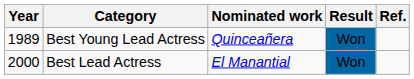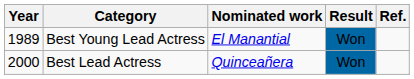 <table class="wikitable sortable" style="font-size:97%;">
 <tr>
 <th>Year</th>
 <th>Category</th>
 <th>Nominated work</th>
 <th>Result</th>
 <th class="unsortable">Ref.</th>
 </tr>
 <tr>
 <td style="text-align:center;">1989</td>
 <td>Best Young Lead Actress</td>
-<td><em><a href='#'>Quinceañera</a></em></td>
+<td><em><a href='#'>El Manantial</a></em></td>
 <td style="background:#0067A5; text-align:center;">Won</td>
 </tr>
 <tr>
 <td style="text-align:center;">2000</td>
 <td>Best Lead Actress</td>
-<td><em><a href='#'>El Manantial</a></em></td>
+<td><em><a href='#'>Quinceañera</a></em></td>
 <td style="background:#0067A5; text-align:center;">Won</td>
 <td></td>
 </tr>
 </table>
